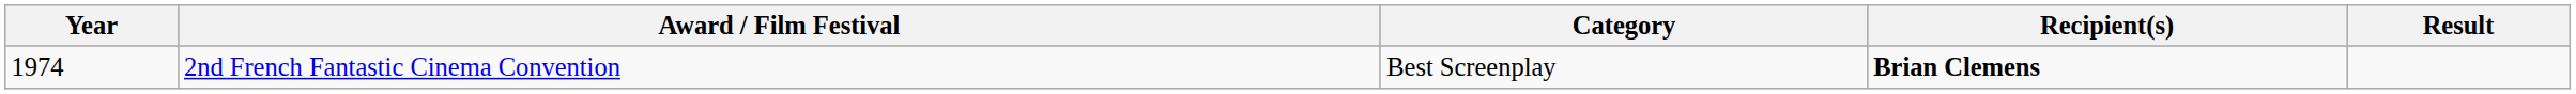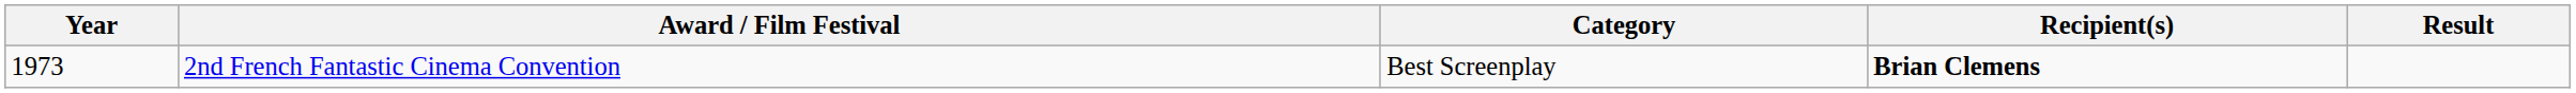 <table class="wikitable plainrowheaders sortable" style="width: 99%;">
 <tr>
 <th scope="col">Year</th>
 <th scope="col">Award / Film Festival</th>
 <th scope="col">Category</th>
 <th scope="col">Recipient(s)</th>
 <th scope="col">Result</th>
 </tr>
 <tr>
-<td>1974</td>
+<td>1973</td>
 <td><a href='#'>2nd French Fantastic Cinema Convention</a></td>
 <td>Best Screenplay</td>
 <td><strong>Brian Clemens</strong></td>
 <td></td>
 </tr>
 </table>
